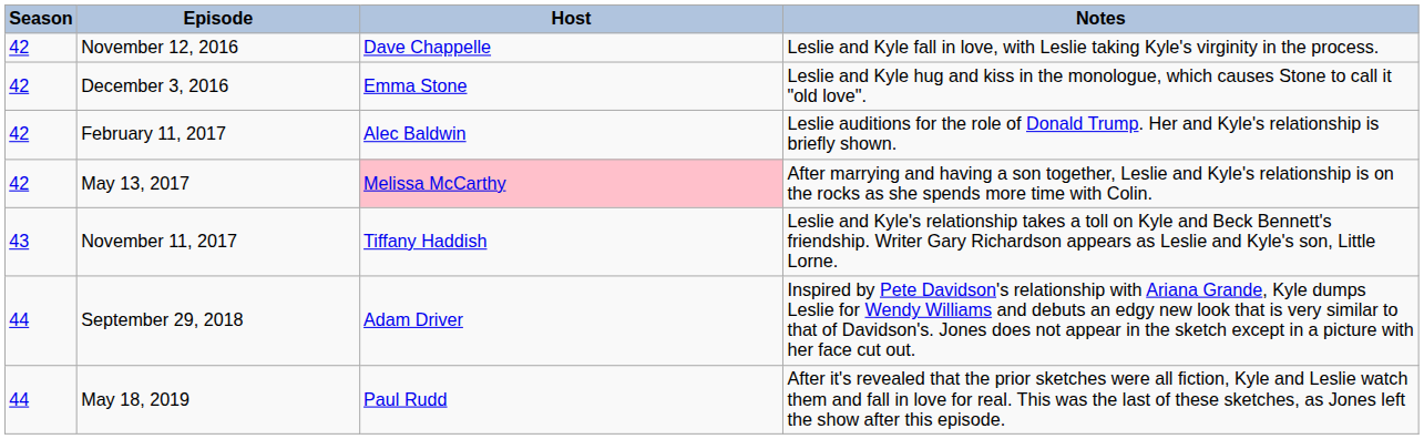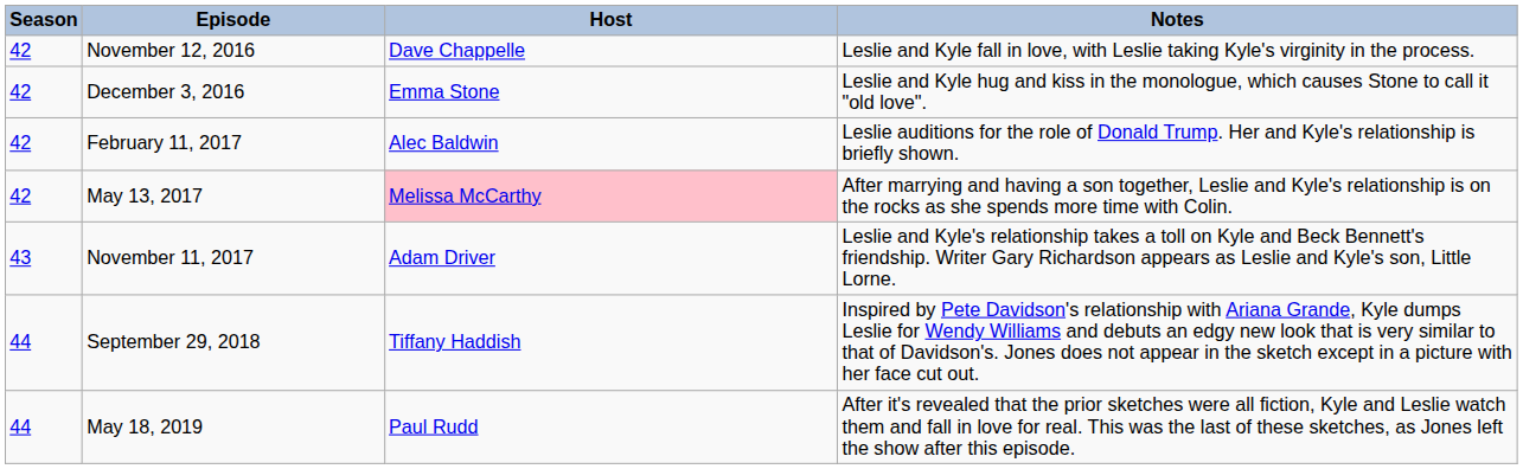 <table class="wikitable" style="width:100%;">
 <tr>
 <th style="background:#B0C4DE;" width="5%">Season</th>
 <th style="background:#B0C4DE;" width="20%">Episode</th>
 <th style="background:#B0C4DE;" width="30%">Host</th>
 <th style="background:#B0C4DE;" width="45%">Notes</th>
 </tr>
 <tr>
 <td><a href='#'>42</a></td>
 <td>November 12, 2016</td>
 <td><a href='#'>Dave Chappelle</a></td>
 <td>Leslie and Kyle fall in love, with Leslie taking Kyle's virginity in the process.</td>
 </tr>
 <tr>
 <td><a href='#'>42</a></td>
 <td>December 3, 2016</td>
 <td><a href='#'>Emma Stone</a></td>
 <td>Leslie and Kyle hug and kiss in the monologue, which causes Stone to call it "old love".</td>
 </tr>
 <tr>
 <td><a href='#'>42</a></td>
 <td>February 11, 2017</td>
 <td><a href='#'>Alec Baldwin</a></td>
 <td>Leslie auditions for the role of <a href='#'>Donald Trump</a>. Her and Kyle's relationship is briefly shown.</td>
 </tr>
 <tr>
 <td><a href='#'>42</a></td>
 <td>May 13, 2017</td>
 <td style="background: pink;"><a href='#'>Melissa McCarthy</a></td>
 <td>After marrying and having a son together, Leslie and Kyle's relationship is on the rocks as she spends more time with Colin.</td>
 </tr>
 <tr>
 <td><a href='#'>43</a></td>
 <td>November 11, 2017</td>
-<td><a href='#'>Tiffany Haddish</a></td>
+<td><a href='#'>Adam Driver</a></td>
 <td>Leslie and Kyle's relationship takes a toll on Kyle and Beck Bennett's friendship. Writer Gary Richardson appears as Leslie and Kyle's son, Little Lorne.</td>
 </tr>
 <tr>
 <td><a href='#'>44</a></td>
 <td>September 29, 2018</td>
-<td><a href='#'>Adam Driver</a></td>
+<td><a href='#'>Tiffany Haddish</a></td>
 <td>Inspired by <a href='#'>Pete Davidson</a>'s relationship with <a href='#'>Ariana Grande</a>, Kyle dumps Leslie for <a href='#'>Wendy Williams</a> and debuts an edgy new look that is very similar to that of Davidson's. Jones does not appear in the sketch except in a picture with her face cut out.</td>
 </tr>
 <tr>
 <td><a href='#'>44</a></td>
 <td>May 18, 2019</td>
 <td><a href='#'>Paul Rudd</a></td>
 <td>After it's revealed that the prior sketches were all fiction, Kyle and Leslie watch them and fall in love for real. This was the last of these sketches, as Jones left the show after this episode.</td>
 </tr>
 </table>
